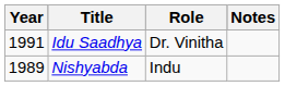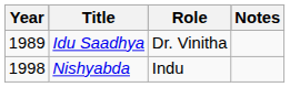 <table class="wikitable sortable">
 <tr style="background:#000;">
 <th>Year</th>
 <th>Title</th>
 <th>Role</th>
 <th>Notes</th>
 </tr>
 <tr>
-<td>1991</td>
+<td>1989</td>
 <td><em><a href='#'>Idu Saadhya</a></em></td>
 <td>Dr. Vinitha</td>
 <td></td>
 </tr>
 <tr>
-<td>1989</td>
+<td>1998</td>
 <td><em><a href='#'>Nishyabda</a></em></td>
 <td>Indu</td>
 <td></td>
 </tr>
 </table>
